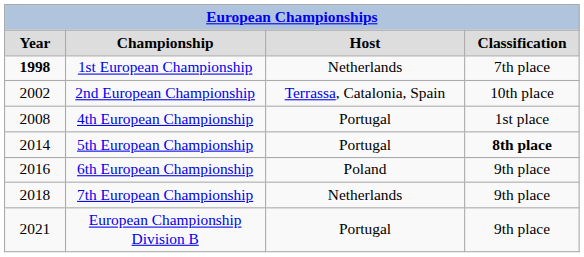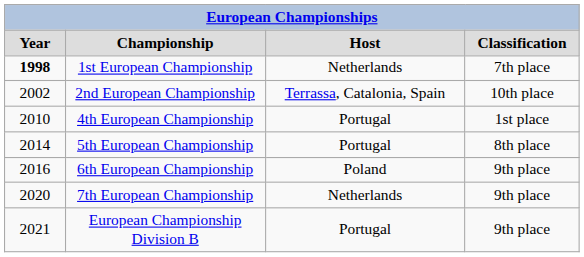 <table class="wikitable" style=font-size:90%>
 <tr align=center style="background:#B0C4DE;">
 <td colspan=4><strong><a href='#'>European Championships</a></strong></td>
 </tr>
 <tr align=center bgcolor="#dddddd">
 <td width=50><strong>Year</strong></td>
 <td width=180><strong>Championship</strong></td>
 <td width=180><strong>Host</strong></td>
 <td width=100><strong>Classification</strong></td>
 </tr>
 <tr align=center>
 <td><strong>1998</strong></td>
 <td><a href='#'>1st European Championship</a></td>
 <td>Netherlands</td>
 <td align="center">7th place</td>
 </tr>
 <tr align=center |>
 <td>2002</td>
 <td><a href='#'>2nd European Championship</a></td>
 <td><a href='#'>Terrassa</a>, Catalonia, Spain</td>
 <td align="center">10th place</td>
 </tr>
 <tr align=center>
-<td>2008</td>
+<td>2010</td>
 <td><a href='#'>4th European Championship</a></td>
 <td>Portugal</td>
 <td align="center">1st place</td>
 </tr>
 <tr align=center>
 <td>2014</td>
 <td><a href='#'>5th European Championship</a></td>
 <td>Portugal</td>
-<td align="center"><strong>8th place</strong></td>
+<td align="center">8th place</td>
 </tr>
 <tr align=center>
 <td>2016</td>
 <td><a href='#'>6th European Championship</a></td>
 <td>Poland</td>
 <td align="center">9th place</td>
 </tr>
 <tr align=center>
-<td>2018</td>
+<td>2020</td>
 <td><a href='#'>7th European Championship</a></td>
 <td>Netherlands</td>
 <td align="center">9th place</td>
 </tr>
 <tr align=center>
 <td>2021</td>
 <td><a href='#'>European Championship Division B</a></td>
 <td>Portugal</td>
 <td align="center">9th place</td>
 </tr>
 </table>
